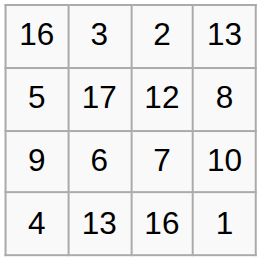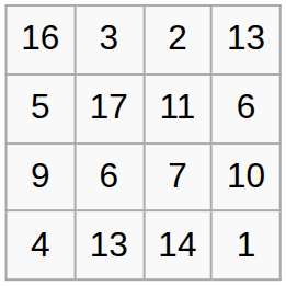 <table class="wikitable" style="margin-left:auto;margin-right:auto;text-align:center;width:8em;height:8em;table-layout:fixed;">
 <tr>
 <td>16</td>
 <td>3</td>
 <td>2</td>
 <td>13</td>
 </tr>
 <tr>
 <td>5</td>
 <td>17</td>
-<td>12</td>
-<td>8</td>
+<td>11</td>
+<td>6</td>
 </tr>
 <tr>
 <td>9</td>
 <td>6</td>
 <td>7</td>
 <td>10</td>
 </tr>
 <tr>
 <td>4</td>
 <td>13</td>
-<td>16</td>
+<td>14</td>
 <td>1</td>
 </tr>
 </table>
